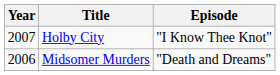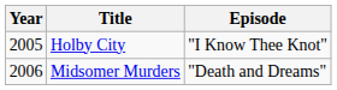 <table class="wikitable">
 <tr>
 <th>Year</th>
 <th>Title</th>
 <th>Episode</th>
 </tr>
 <tr>
-<td>2007</td>
+<td>2005</td>
 <td><a href='#'>Holby City</a></td>
 <td>"I Know Thee Knot"</td>
 </tr>
 <tr>
 <td>2006</td>
 <td><a href='#'>Midsomer Murders</a></td>
 <td>"Death and Dreams"</td>
 </tr>
 </table>
